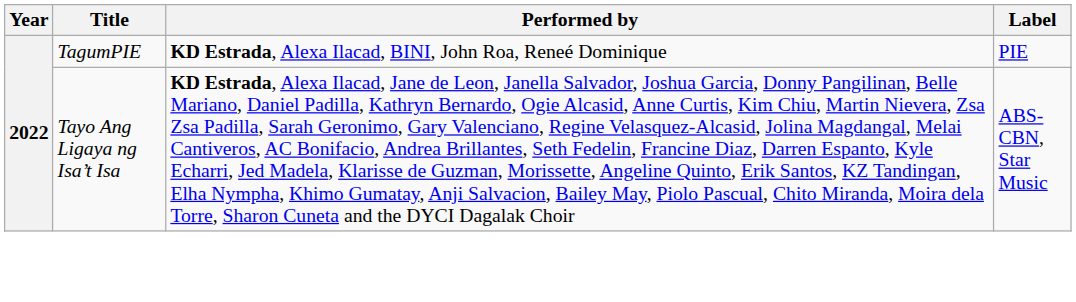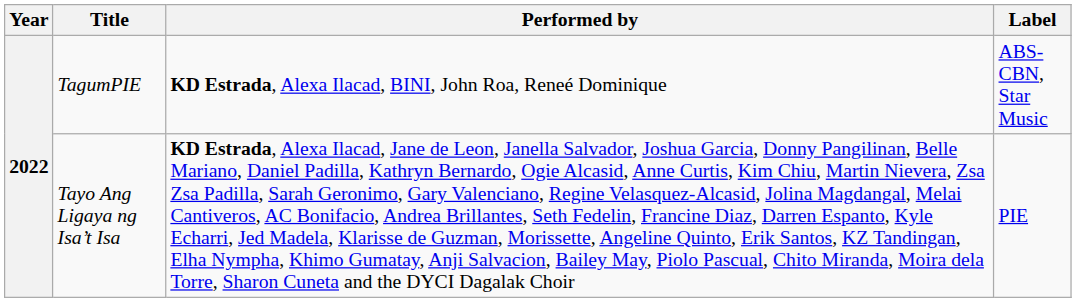 <table class="wikitable">
 <tr>
 <th>Year</th>
 <th>Title</th>
 <th>Performed by</th>
 <th>Label</th>
 </tr>
 <tr>
 <th rowspan="2">2022</th>
 <td><em>TagumPIE</em></td>
 <td><strong>KD Estrada</strong>, <a href='#'>Alexa Ilacad</a>, <a href='#'>BINI</a>, John Roa, Reneé Dominique</td>
-<td><a href='#'>PIE</a></td>
+<td><a href='#'>ABS-CBN</a>, <a href='#'>Star Music</a></td>
 </tr>
 <tr>
 <td><em>Tayo Ang Ligaya ng Isa’t Isa</em></td>
 <td><strong>KD Estrada</strong>, <a href='#'>Alexa Ilacad</a>, <a href='#'>Jane de Leon</a>, <a href='#'>Janella Salvador</a>, <a href='#'>Joshua Garcia</a>, <a href='#'>Donny Pangilinan</a>, <a href='#'>Belle Mariano</a>, <a href='#'>Daniel Padilla</a>, <a href='#'>Kathryn Bernardo</a>, <a href='#'>Ogie Alcasid</a>, <a href='#'>Anne Curtis</a>, <a href='#'>Kim Chiu</a>, <a href='#'>Martin Nievera</a>, <a href='#'>Zsa Zsa Padilla</a>, <a href='#'>Sarah Geronimo</a>, <a href='#'>Gary Valenciano</a>, <a href='#'>Regine Velasquez-Alcasid</a>, <a href='#'>Jolina Magdangal</a>, <a href='#'>Melai Cantiveros</a>, <a href='#'>AC Bonifacio</a>, <a href='#'>Andrea Brillantes</a>, <a href='#'>Seth Fedelin</a>, <a href='#'>Francine Diaz</a>, <a href='#'>Darren Espanto</a>, <a href='#'>Kyle Echarri</a>, <a href='#'>Jed Madela</a>, <a href='#'>Klarisse de Guzman</a>, <a href='#'>Morissette</a>, <a href='#'>Angeline Quinto</a>, <a href='#'>Erik Santos</a>, <a href='#'>KZ Tandingan</a>, <a href='#'>Elha Nympha</a>, <a href='#'>Khimo Gumatay</a>, <a href='#'>Anji Salvacion</a>, <a href='#'>Bailey May</a>, <a href='#'>Piolo Pascual</a>, <a href='#'>Chito Miranda</a>, <a href='#'>Moira dela Torre</a>, <a href='#'>Sharon Cuneta</a> and the DYCI Dagalak Choir</td>
-<td><a href='#'>ABS-CBN</a>, <a href='#'>Star Music</a></td>
+<td><a href='#'>PIE</a></td>
 </tr>
 </table>
